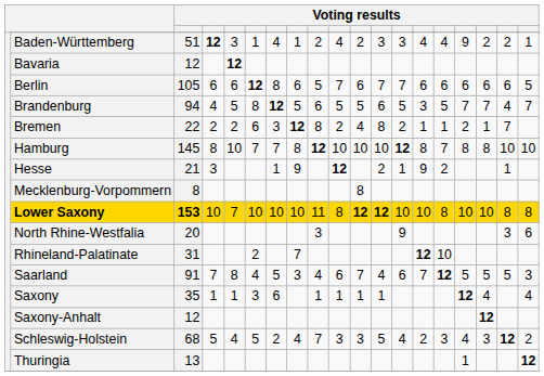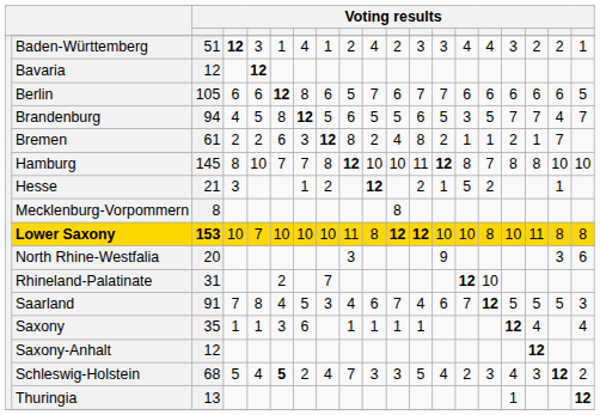 <table class="wikitable" border="1" style="text-align:center;">
 <tr>
 <th colspan="2" rowspan="2"></th>
 <th colspan="43">Voting results</th>
 </tr>
 <tr>
 <th style="vertical-align: bottom;"></th>
 <th style="vertical-align: bottom;"></th>
 <th style="vertical-align: bottom;"></th>
 <th style="vertical-align: bottom;"></th>
 <th style="vertical-align: bottom;"></th>
 <th style="vertical-align: bottom;"></th>
 <th style="vertical-align: bottom;"></th>
 <th style="vertical-align: bottom;"></th>
 <th style="vertical-align: bottom;"></th>
 <th style="vertical-align: bottom;"></th>
 <th style="vertical-align: bottom;"></th>
 <th style="vertical-align: bottom;"></th>
 <th style="vertical-align: bottom;"></th>
 <th style="vertical-align: bottom;"></th>
 <th style="vertical-align: bottom;"></th>
 <th style="vertical-align: bottom;"></th>
 <th style="vertical-align: bottom;"></th>
 </tr>
 <tr>
 <th rowspan="17"></th>
 </tr>
 <tr>
 <td style="text-align:left; background:#f2f2f2;">Baden-Württemberg</td>
 <td style="text-align:right; background:#f2f2f2;">51</td>
 <td><strong>12</strong></td>
 <td>3</td>
 <td>1</td>
 <td>4</td>
 <td>1</td>
 <td>2</td>
 <td>4</td>
 <td>2</td>
 <td>3</td>
 <td>3</td>
 <td>4</td>
 <td>4</td>
-<td>9</td>
+<td>3</td>
 <td>2</td>
 <td>2</td>
 <td>1</td>
 </tr>
 <tr>
 <td style="text-align:left; background:#f2f2f2;">Bavaria</td>
 <td style="text-align:right; background:#f2f2f2;">12</td>
 <td></td>
 <td><strong>12</strong></td>
 <td></td>
 <td></td>
 <td></td>
 <td></td>
 <td></td>
 <td></td>
 <td></td>
 <td></td>
 <td></td>
 <td></td>
 <td></td>
 <td></td>
 <td></td>
 <td></td>
 </tr>
 <tr>
 <td style="text-align:left; background:#f2f2f2;">Berlin</td>
 <td style="text-align:right; background:#f2f2f2;">105</td>
 <td>6</td>
 <td>6</td>
 <td><strong>12</strong></td>
 <td>8</td>
 <td>6</td>
 <td>5</td>
 <td>7</td>
 <td>6</td>
 <td>7</td>
 <td>7</td>
 <td>6</td>
 <td>6</td>
 <td>6</td>
 <td>6</td>
 <td>6</td>
 <td>5</td>
 </tr>
 <tr>
 <td style="text-align:left; background:#f2f2f2;">Brandenburg</td>
 <td style="text-align:right; background:#f2f2f2;">94</td>
 <td>4</td>
 <td>5</td>
 <td>8</td>
 <td><strong>12</strong></td>
 <td>5</td>
 <td>6</td>
 <td>5</td>
 <td>5</td>
 <td>6</td>
 <td>5</td>
 <td>3</td>
 <td>5</td>
 <td>7</td>
 <td>7</td>
 <td>4</td>
 <td>7</td>
 </tr>
 <tr>
 <td style="text-align:left; background:#f2f2f2;">Bremen</td>
-<td style="text-align:right; background:#f2f2f2;">22</td>
+<td style="text-align:right; background:#f2f2f2;">61</td>
 <td>2</td>
 <td>2</td>
 <td>6</td>
 <td>3</td>
 <td><strong>12</strong></td>
 <td>8</td>
 <td>2</td>
 <td>4</td>
 <td>8</td>
 <td>2</td>
 <td>1</td>
 <td>1</td>
 <td>2</td>
 <td>1</td>
 <td>7</td>
 <td></td>
 </tr>
 <tr>
 <td style="text-align:left; background:#f2f2f2;">Hamburg</td>
 <td style="text-align:right; background:#f2f2f2;">145</td>
 <td>8</td>
 <td>10</td>
 <td>7</td>
 <td>7</td>
 <td>8</td>
 <td><strong>12</strong></td>
 <td>10</td>
 <td>10</td>
-<td>10</td>
+<td>11</td>
 <td><strong>12</strong></td>
 <td>8</td>
 <td>7</td>
 <td>8</td>
 <td>8</td>
 <td>10</td>
 <td>10</td>
 </tr>
 <tr>
 <td style="text-align:left; background:#f2f2f2;">Hesse</td>
 <td style="text-align:right; background:#f2f2f2;">21</td>
 <td>3</td>
 <td></td>
 <td></td>
 <td>1</td>
-<td>9</td>
+<td>2</td>
 <td></td>
 <td><strong>12</strong></td>
 <td></td>
 <td>2</td>
 <td>1</td>
-<td>9</td>
+<td>5</td>
 <td>2</td>
 <td></td>
 <td></td>
 <td>1</td>
 <td></td>
 </tr>
 <tr>
 <td style="text-align:left; background:#f2f2f2;">Mecklenburg-Vorpommern</td>
 <td style="text-align:right; background:#f2f2f2;">8</td>
 <td></td>
 <td></td>
 <td></td>
 <td></td>
 <td></td>
 <td></td>
 <td></td>
 <td>8</td>
 <td></td>
 <td></td>
 <td></td>
 <td></td>
 <td></td>
 <td></td>
 <td></td>
 <td></td>
 </tr>
 <tr style="background: gold;">
 <td style="text-align:left;"><strong>Lower Saxony</strong></td>
 <td style="text-align:right;"><strong>153</strong></td>
 <td>10</td>
 <td>7</td>
 <td>10</td>
 <td>10</td>
 <td>10</td>
 <td>11</td>
 <td>8</td>
 <td><strong>12</strong></td>
 <td><strong>12</strong></td>
 <td>10</td>
 <td>10</td>
 <td>8</td>
 <td>10</td>
-<td>10</td>
+<td>11</td>
 <td>8</td>
 <td>8</td>
 </tr>
 <tr>
 <td style="text-align:left; background:#f2f2f2;">North Rhine-Westfalia</td>
 <td style="text-align:right; background:#f2f2f2;">20</td>
 <td></td>
 <td></td>
 <td></td>
 <td></td>
 <td></td>
 <td>3</td>
 <td></td>
 <td></td>
 <td></td>
 <td>9</td>
 <td></td>
 <td></td>
 <td></td>
 <td></td>
 <td>3</td>
 <td>6</td>
 </tr>
 <tr>
 <td style="text-align:left; background:#f2f2f2;;">Rhineland-Palatinate</td>
 <td style="text-align:right; background:#f2f2f2;;">31</td>
 <td></td>
 <td></td>
 <td>2</td>
 <td></td>
 <td>7</td>
 <td></td>
 <td></td>
 <td></td>
 <td></td>
 <td></td>
 <td><strong>12</strong></td>
 <td>10</td>
 <td></td>
 <td></td>
 <td></td>
 <td></td>
 </tr>
 <tr>
 <td style="text-align:left; background:#f2f2f2;">Saarland</td>
 <td style="text-align:right; background:#f2f2f2;">91</td>
 <td>7</td>
 <td>8</td>
 <td>4</td>
 <td>5</td>
 <td>3</td>
 <td>4</td>
 <td>6</td>
 <td>7</td>
 <td>4</td>
 <td>6</td>
 <td>7</td>
 <td><strong>12</strong></td>
 <td>5</td>
 <td>5</td>
 <td>5</td>
 <td>3</td>
 </tr>
 <tr>
 <td style="text-align:left; background:#f2f2f2;">Saxony</td>
 <td style="text-align:right; background:#f2f2f2;">35</td>
 <td>1</td>
 <td>1</td>
 <td>3</td>
 <td>6</td>
 <td></td>
 <td>1</td>
 <td>1</td>
 <td>1</td>
 <td>1</td>
 <td></td>
 <td></td>
 <td></td>
 <td><strong>12</strong></td>
 <td>4</td>
 <td></td>
 <td>4</td>
 </tr>
 <tr>
 <td style="text-align:left; background:#f2f2f2;">Saxony-Anhalt</td>
 <td style="text-align:right; background:#f2f2f2;">12</td>
 <td></td>
 <td></td>
 <td></td>
 <td></td>
 <td></td>
 <td></td>
 <td></td>
 <td></td>
 <td></td>
 <td></td>
 <td></td>
 <td></td>
 <td></td>
 <td><strong>12</strong></td>
 <td></td>
 <td></td>
 </tr>
 <tr>
 <td style="text-align:left; background:#f2f2f2;">Schleswig-Holstein</td>
 <td style="text-align:right; background:#f2f2f2;">68</td>
 <td>5</td>
 <td>4</td>
-<td>5</td>
+<td><strong>5</strong></td>
 <td>2</td>
 <td>4</td>
 <td>7</td>
 <td>3</td>
 <td>3</td>
 <td>5</td>
 <td>4</td>
 <td>2</td>
 <td>3</td>
 <td>4</td>
 <td>3</td>
 <td><strong>12</strong></td>
 <td>2</td>
 </tr>
 <tr>
 <td style="text-align:left; background:#f2f2f2;">Thuringia</td>
 <td style="text-align:right; background:#f2f2f2;">13</td>
 <td></td>
 <td></td>
 <td></td>
 <td></td>
 <td></td>
 <td></td>
 <td></td>
 <td></td>
 <td></td>
 <td></td>
 <td></td>
 <td></td>
 <td>1</td>
 <td></td>
 <td></td>
 <td><strong>12</strong></td>
 </tr>
 <tr>
 </tr>
 </table>
